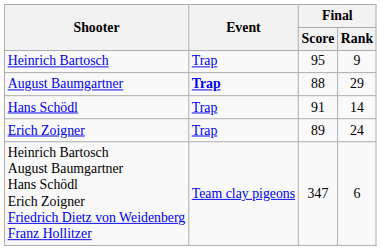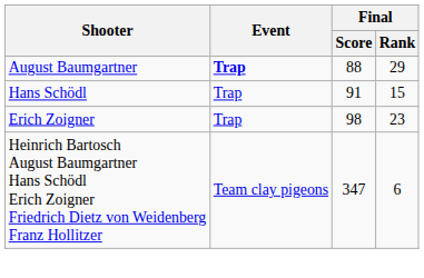 <table class=wikitable style="font-size:90%">
 <tr>
 <th rowspan=2>Shooter</th>
 <th rowspan=2>Event</th>
 <th colspan=2>Final</th>
 </tr>
 <tr>
 <th>Score</th>
 <th>Rank</th>
 </tr>
 <tr>
-<td><a href='#'>Heinrich Bartosch</a></td>
-<td><a href='#'>Trap</a></td>
-<td align=center>95</td>
-<td align=center>9</td>
-</tr>
-<tr>
 <td><a href='#'>August Baumgartner</a></td>
 <td><strong><a href='#'>Trap</a></strong></td>
 <td align=center>88</td>
 <td align=center>29</td>
 </tr>
 <tr>
 <td><a href='#'>Hans Schödl</a></td>
 <td><a href='#'>Trap</a></td>
 <td align=center>91</td>
-<td align=center>14</td>
+<td align=center>15</td>
 </tr>
 <tr>
 <td><a href='#'>Erich Zoigner</a></td>
 <td><a href='#'>Trap</a></td>
-<td align=center>89</td>
-<td align=center>24</td>
+<td align=center>98</td>
+<td align=center>23</td>
 </tr>
 <tr>
 <td>Heinrich Bartosch <br> August Baumgartner <br> Hans Schödl <br> Erich Zoigner <br> <a href='#'>Friedrich Dietz von Weidenberg</a> <br> <a href='#'>Franz Hollitzer</a></td>
 <td><a href='#'>Team clay pigeons</a></td>
 <td align=center>347</td>
 <td align=center>6</td>
 </tr>
 </table>
